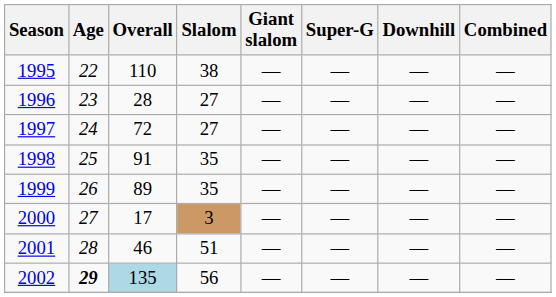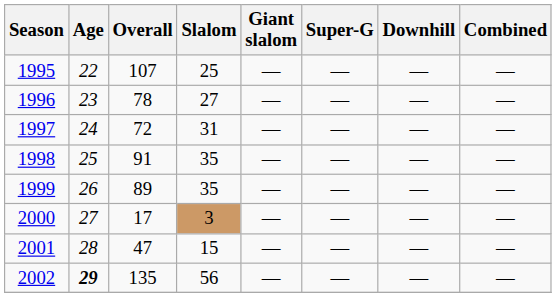 <table class=wikitable style="text-align:center">
 <tr>
 <th>Season</th>
 <th>Age</th>
 <th>Overall</th>
 <th>Slalom</th>
 <th>Giant<br>slalom</th>
 <th>Super-G</th>
 <th>Downhill</th>
 <th>Combined</th>
 </tr>
 <tr>
 <td><a href='#'>1995</a></td>
 <td><em>22</em></td>
-<td>110</td>
-<td>38</td>
+<td>107</td>
+<td>25</td>
 <td>—</td>
 <td>—</td>
 <td>—</td>
 <td>—</td>
 </tr>
 <tr>
 <td><a href='#'>1996</a></td>
 <td><em>23</em></td>
-<td>28</td>
+<td>78</td>
 <td>27</td>
 <td>—</td>
 <td>—</td>
 <td>—</td>
 <td>—</td>
 </tr>
 <tr>
 <td><a href='#'>1997</a></td>
 <td><em>24</em></td>
 <td>72</td>
-<td>27</td>
+<td>31</td>
 <td>—</td>
 <td>—</td>
 <td>—</td>
 <td>—</td>
 </tr>
 <tr>
 <td><a href='#'>1998</a></td>
 <td><em>25</em></td>
 <td>91</td>
 <td>35</td>
 <td>—</td>
 <td>—</td>
 <td>—</td>
 <td>—</td>
 </tr>
 <tr>
 <td><a href='#'>1999</a></td>
 <td><em>26</em></td>
 <td>89</td>
 <td>35</td>
 <td>—</td>
 <td>—</td>
 <td>—</td>
 <td>—</td>
 </tr>
 <tr>
 <td><a href='#'>2000</a></td>
 <td><em>27</em></td>
 <td>17</td>
 <td style="background:#c96;">3</td>
 <td>—</td>
 <td>—</td>
 <td>—</td>
 <td>—</td>
 </tr>
 <tr>
 <td><a href='#'>2001</a></td>
 <td><em>28</em></td>
-<td>46</td>
-<td>51</td>
+<td>47</td>
+<td>15</td>
 <td>—</td>
 <td>—</td>
 <td>—</td>
 <td>—</td>
 </tr>
 <tr>
 <td><a href='#'>2002</a></td>
 <td><strong><em>29</em></strong></td>
-<td style="background: lightblue;">135</td>
+<td>135</td>
 <td>56</td>
 <td>—</td>
 <td>—</td>
 <td>—</td>
 <td>—</td>
 </tr>
 <tr>
 </tr>
 </table>
